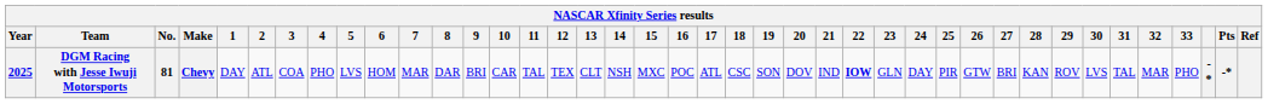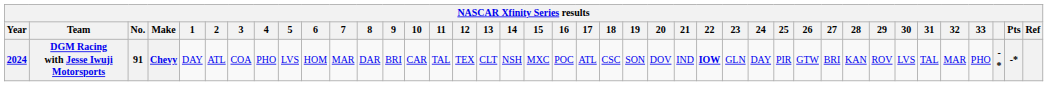 <table class="wikitable" style="text-align:center; font-size:75%">
 <tr>
 <th colspan=40><a href='#'>NASCAR Xfinity Series</a> results</th>
 </tr>
 <tr>
 <th>Year</th>
 <th>Team</th>
 <th>No.</th>
 <th>Make</th>
 <th>1</th>
 <th>2</th>
 <th>3</th>
 <th>4</th>
 <th>5</th>
 <th>6</th>
 <th>7</th>
 <th>8</th>
 <th>9</th>
 <th>10</th>
 <th>11</th>
 <th>12</th>
 <th>13</th>
 <th>14</th>
 <th>15</th>
 <th>16</th>
 <th>17</th>
 <th>18</th>
 <th>19</th>
 <th>20</th>
 <th>21</th>
 <th>22</th>
 <th>23</th>
 <th>24</th>
 <th>25</th>
 <th>26</th>
 <th>27</th>
 <th>28</th>
 <th>29</th>
 <th>30</th>
 <th>31</th>
 <th>32</th>
 <th>33</th>
 <th></th>
 <th>Pts</th>
 <th>Ref</th>
 </tr>
 <tr>
-<th><a href='#'>2025</a></th>
+<th><a href='#'>2024</a></th>
 <th><a href='#'>DGM Racing</a> <br> with <a href='#'>Jesse Iwuji Motorsports</a></th>
-<th>81</th>
+<th>91</th>
 <th><a href='#'>Chevy</a></th>
 <td><a href='#'>DAY</a></td>
 <td><a href='#'>ATL</a></td>
 <td><a href='#'>COA</a></td>
 <td><a href='#'>PHO</a></td>
 <td><a href='#'>LVS</a></td>
 <td><a href='#'>HOM</a></td>
 <td><a href='#'>MAR</a></td>
 <td><a href='#'>DAR</a></td>
 <td><a href='#'>BRI</a></td>
 <td><a href='#'>CAR</a></td>
 <td><a href='#'>TAL</a></td>
 <td><a href='#'>TEX</a></td>
 <td><a href='#'>CLT</a></td>
 <td><a href='#'>NSH</a></td>
 <td><a href='#'>MXC</a></td>
 <td><a href='#'>POC</a></td>
 <td><a href='#'>ATL</a></td>
 <td><a href='#'>CSC</a></td>
 <td><a href='#'>SON</a></td>
 <td><a href='#'>DOV</a></td>
 <td><a href='#'>IND</a></td>
 <td><strong><a href='#'>IOW</a></strong></td>
 <td><a href='#'>GLN</a></td>
 <td><a href='#'>DAY</a></td>
 <td><a href='#'>PIR</a></td>
 <td><a href='#'>GTW</a></td>
 <td><a href='#'>BRI</a></td>
 <td><a href='#'>KAN</a></td>
 <td><a href='#'>ROV</a></td>
 <td><a href='#'>LVS</a></td>
 <td><a href='#'>TAL</a></td>
 <td><a href='#'>MAR</a></td>
 <td><a href='#'>PHO</a></td>
 <th>-*</th>
 <th>-*</th>
 <th></th>
 </tr>
 </table>
